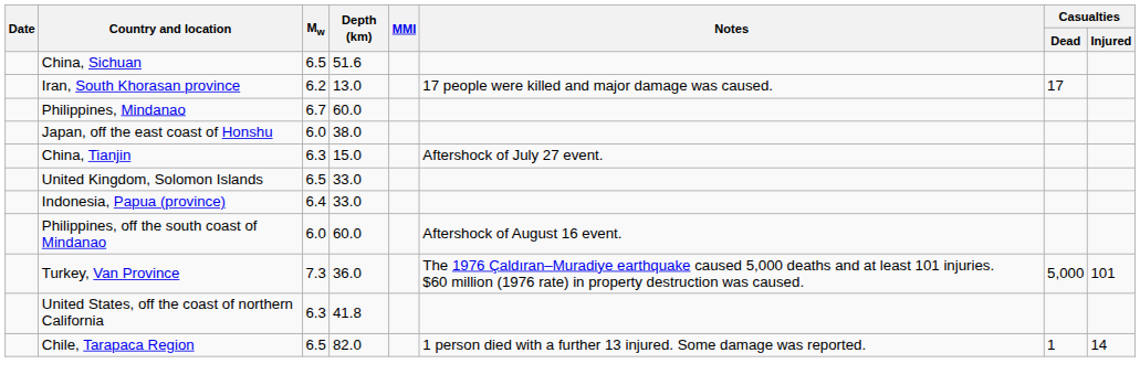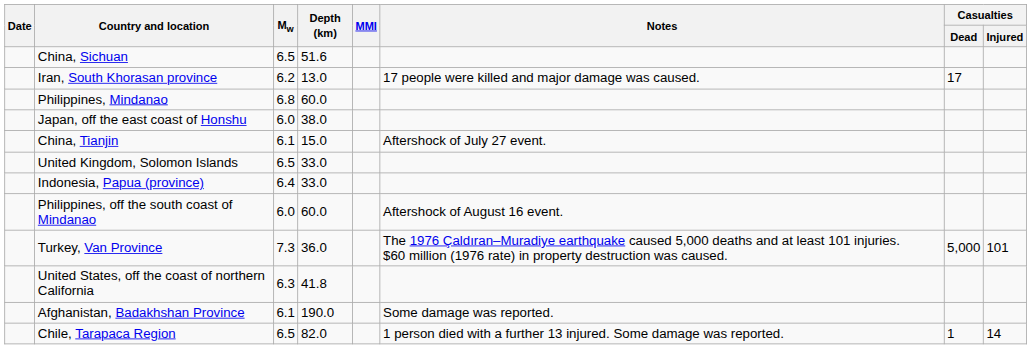 <table class="wikitable sortable sort-under" style="border:1px black; margin-left:1em;">
 <tr>
 <th rowspan="2"><small>Date</small></th>
 <th rowspan="2" style="width: 280px"><small>Country and location</small></th>
 <th rowspan="2"><small>M<sub>w</sub></small></th>
 <th rowspan="2"><small>Depth (km)</small></th>
 <th rowspan="2"><small><a href='#'>MMI</a></small></th>
 <th rowspan="2" class="unsortable"><small>Notes</small></th>
 <th colspan="2"><small>Casualties</small></th>
 </tr>
 <tr>
 <th><small>Dead</small></th>
 <th><small>Injured</small></th>
 </tr>
 <tr>
 <td></td>
 <td>China, <a href='#'>Sichuan</a></td>
 <td>6.5</td>
 <td>51.6</td>
 <td></td>
 <td></td>
 <td></td>
 <td></td>
 </tr>
 <tr>
 <td></td>
 <td>Iran, <a href='#'>South Khorasan province</a></td>
 <td>6.2</td>
 <td>13.0</td>
 <td></td>
 <td>17 people were killed and major damage was caused.</td>
 <td>17</td>
 <td></td>
 </tr>
 <tr>
 <td></td>
 <td>Philippines, <a href='#'>Mindanao</a></td>
-<td>6.7</td>
+<td>6.8</td>
 <td>60.0</td>
 <td></td>
 <td></td>
 <td></td>
 <td></td>
 </tr>
 <tr>
 <td></td>
 <td>Japan, off the east coast of <a href='#'>Honshu</a></td>
 <td>6.0</td>
 <td>38.0</td>
 <td></td>
 <td></td>
 <td></td>
 <td></td>
 </tr>
 <tr>
 <td></td>
 <td>China, <a href='#'>Tianjin</a></td>
-<td>6.3</td>
+<td>6.1</td>
 <td>15.0</td>
 <td></td>
 <td>Aftershock of July 27 event.</td>
 <td></td>
 <td></td>
 </tr>
 <tr>
 <td></td>
 <td>United Kingdom, Solomon Islands</td>
 <td>6.5</td>
 <td>33.0</td>
 <td></td>
 <td></td>
 <td></td>
 <td></td>
 </tr>
 <tr>
 <td></td>
 <td>Indonesia, <a href='#'>Papua (province)</a></td>
 <td>6.4</td>
 <td>33.0</td>
 <td></td>
 <td></td>
 <td></td>
 <td></td>
 </tr>
 <tr>
 <td></td>
 <td>Philippines, off the south coast of <a href='#'>Mindanao</a></td>
 <td>6.0</td>
 <td>60.0</td>
 <td></td>
 <td>Aftershock of August 16 event.</td>
 <td></td>
 <td></td>
 </tr>
 <tr>
 <td></td>
 <td>Turkey, <a href='#'>Van Province</a></td>
 <td>7.3</td>
 <td>36.0</td>
 <td></td>
 <td>The <a href='#'>1976 Çaldıran–Muradiye earthquake</a> caused 5,000 deaths and at least 101 injuries. $60 million (1976 rate) in property destruction was caused.</td>
 <td>5,000</td>
 <td>101</td>
 </tr>
 <tr>
 <td></td>
 <td>United States, off the coast of northern California</td>
 <td>6.3</td>
 <td>41.8</td>
 <td></td>
 <td></td>
 <td></td>
 <td></td>
 </tr>
 <tr>
 <td></td>
+<td>Afghanistan, <a href='#'>Badakhshan Province</a></td>
+<td>6.1</td>
+<td>190.0</td>
+<td></td>
+<td>Some damage was reported.</td>
+<td></td>
+<td></td>
+</tr>
+<tr>
+<td></td>
 <td>Chile, <a href='#'>Tarapaca Region</a></td>
 <td>6.5</td>
 <td>82.0</td>
 <td></td>
 <td>1 person died with a further 13 injured. Some damage was reported.</td>
 <td>1</td>
 <td>14</td>
 </tr>
 </table>
